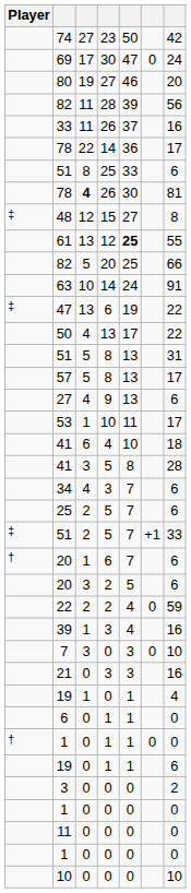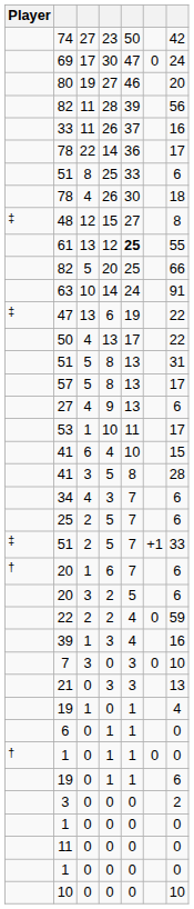 <table class="wikitable sortable" style="text-align:center;">
 <tr>
 <th>Player</th>
 <th></th>
 <th></th>
 <th></th>
 <th></th>
 <th data-sort-type="number"></th>
 <th></th>
 </tr>
 <tr>
 <td style="text-align:left;"></td>
 <td>74</td>
 <td>27</td>
 <td>23</td>
 <td>50</td>
 <td></td>
 <td>42</td>
 </tr>
 <tr>
 <td style="text-align:left;"></td>
 <td>69</td>
 <td>17</td>
 <td>30</td>
 <td>47</td>
 <td>0</td>
 <td>24</td>
 </tr>
 <tr>
 <td style="text-align:left;"></td>
 <td>80</td>
 <td>19</td>
 <td>27</td>
 <td>46</td>
 <td></td>
 <td>20</td>
 </tr>
 <tr>
 <td style="text-align:left;"></td>
 <td>82</td>
 <td>11</td>
 <td>28</td>
 <td>39</td>
 <td></td>
 <td>56</td>
 </tr>
 <tr>
 <td style="text-align:left;"></td>
 <td>33</td>
 <td>11</td>
 <td>26</td>
 <td>37</td>
 <td></td>
 <td>16</td>
 </tr>
 <tr>
 <td style="text-align:left;"></td>
 <td>78</td>
 <td>22</td>
 <td>14</td>
 <td>36</td>
 <td></td>
 <td>17</td>
 </tr>
 <tr>
 <td style="text-align:left;"></td>
 <td>51</td>
 <td>8</td>
 <td>25</td>
 <td>33</td>
 <td></td>
 <td>6</td>
 </tr>
 <tr>
 <td style="text-align:left;"></td>
 <td>78</td>
-<td><strong>4</strong></td>
+<td>4</td>
 <td>26</td>
 <td>30</td>
 <td></td>
-<td>81</td>
+<td>18</td>
 </tr>
 <tr>
 <td style="text-align:left;"><sup>‡</sup></td>
 <td>48</td>
 <td>12</td>
 <td>15</td>
 <td>27</td>
 <td></td>
 <td>8</td>
 </tr>
 <tr>
 <td style="text-align:left;"></td>
 <td>61</td>
 <td>13</td>
 <td>12</td>
 <td><strong>25</strong></td>
 <td></td>
 <td>55</td>
 </tr>
 <tr>
 <td style="text-align:left;"></td>
 <td>82</td>
 <td>5</td>
 <td>20</td>
 <td>25</td>
 <td></td>
 <td>66</td>
 </tr>
 <tr>
 <td style="text-align:left;"></td>
 <td>63</td>
 <td>10</td>
 <td>14</td>
 <td>24</td>
 <td></td>
 <td>91</td>
 </tr>
 <tr>
 <td style="text-align:left;"><sup>‡</sup></td>
 <td>47</td>
 <td>13</td>
 <td>6</td>
 <td>19</td>
 <td></td>
 <td>22</td>
 </tr>
 <tr>
 <td style="text-align:left;"></td>
 <td>50</td>
 <td>4</td>
 <td>13</td>
 <td>17</td>
 <td></td>
 <td>22</td>
 </tr>
 <tr>
 <td style="text-align:left;"></td>
 <td>51</td>
 <td>5</td>
 <td>8</td>
 <td>13</td>
 <td></td>
 <td>31</td>
 </tr>
 <tr>
 <td style="text-align:left;"></td>
 <td>57</td>
 <td>5</td>
 <td>8</td>
 <td>13</td>
 <td></td>
 <td>17</td>
 </tr>
 <tr>
 <td style="text-align:left;"></td>
 <td>27</td>
 <td>4</td>
 <td>9</td>
 <td>13</td>
 <td></td>
 <td>6</td>
 </tr>
 <tr>
 <td style="text-align:left;"></td>
 <td>53</td>
 <td>1</td>
 <td>10</td>
 <td>11</td>
 <td></td>
 <td>17</td>
 </tr>
 <tr>
 <td style="text-align:left;"></td>
 <td>41</td>
 <td>6</td>
 <td>4</td>
 <td>10</td>
 <td></td>
-<td>18</td>
+<td>15</td>
 </tr>
 <tr>
 <td style="text-align:left;"></td>
 <td>41</td>
 <td>3</td>
 <td>5</td>
 <td>8</td>
 <td></td>
 <td>28</td>
 </tr>
 <tr>
 <td style="text-align:left;"></td>
 <td>34</td>
 <td>4</td>
 <td>3</td>
 <td>7</td>
 <td></td>
 <td>6</td>
 </tr>
 <tr>
 <td style="text-align:left;"></td>
 <td>25</td>
 <td>2</td>
 <td>5</td>
 <td>7</td>
 <td></td>
 <td>6</td>
 </tr>
 <tr>
 <td style="text-align:left;"><sup>‡</sup></td>
 <td>51</td>
 <td>2</td>
 <td>5</td>
 <td>7</td>
 <td>+1</td>
 <td>33</td>
 </tr>
 <tr>
 <td style="text-align:left;"><sup>†</sup></td>
 <td>20</td>
 <td>1</td>
 <td>6</td>
 <td>7</td>
 <td></td>
 <td>6</td>
 </tr>
 <tr>
 <td style="text-align:left;"></td>
 <td>20</td>
 <td>3</td>
 <td>2</td>
 <td>5</td>
 <td></td>
 <td>6</td>
 </tr>
 <tr>
 <td style="text-align:left;"></td>
 <td>22</td>
 <td>2</td>
 <td>2</td>
 <td>4</td>
 <td>0</td>
 <td>59</td>
 </tr>
 <tr>
 <td style="text-align:left;"></td>
 <td>39</td>
 <td>1</td>
 <td>3</td>
 <td>4</td>
 <td></td>
 <td>16</td>
 </tr>
 <tr>
 <td style="text-align:left;"></td>
 <td>7</td>
 <td>3</td>
 <td>0</td>
 <td>3</td>
 <td>0</td>
 <td>10</td>
 </tr>
 <tr>
 <td style="text-align:left;"></td>
 <td>21</td>
 <td>0</td>
 <td>3</td>
 <td>3</td>
 <td></td>
-<td>16</td>
+<td>13</td>
 </tr>
 <tr>
 <td style="text-align:left;"></td>
 <td>19</td>
 <td>1</td>
 <td>0</td>
 <td>1</td>
 <td></td>
 <td>4</td>
 </tr>
 <tr>
 <td style="text-align:left;"></td>
 <td>6</td>
 <td>0</td>
 <td>1</td>
 <td>1</td>
 <td></td>
 <td>0</td>
 </tr>
 <tr>
 <td style="text-align:left;"><sup>†</sup></td>
 <td>1</td>
 <td>0</td>
 <td>1</td>
 <td>1</td>
 <td>0</td>
 <td>0</td>
 </tr>
 <tr>
 <td style="text-align:left;"></td>
 <td>19</td>
 <td>0</td>
 <td>1</td>
 <td>1</td>
 <td></td>
 <td>6</td>
 </tr>
 <tr>
 <td style="text-align:left;"></td>
 <td>3</td>
 <td>0</td>
 <td>0</td>
 <td>0</td>
 <td></td>
 <td>2</td>
 </tr>
 <tr>
 <td style="text-align:left;"></td>
 <td>1</td>
 <td>0</td>
 <td>0</td>
 <td>0</td>
 <td></td>
 <td>0</td>
 </tr>
 <tr>
 <td style="text-align:left;"></td>
 <td>11</td>
 <td>0</td>
 <td>0</td>
 <td>0</td>
 <td></td>
 <td>0</td>
 </tr>
 <tr>
 <td style="text-align:left;"></td>
 <td>1</td>
 <td>0</td>
 <td>0</td>
 <td>0</td>
 <td></td>
 <td>0</td>
 </tr>
 <tr>
 <td style="text-align:left;"></td>
 <td>10</td>
 <td>0</td>
 <td>0</td>
 <td>0</td>
 <td></td>
 <td>10</td>
 </tr>
 </table>
